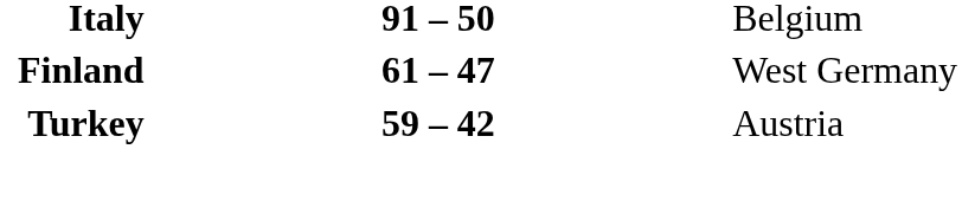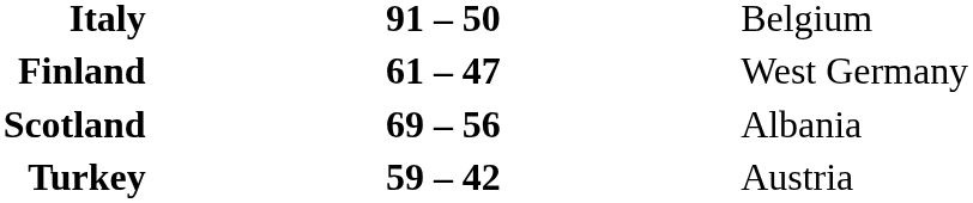 <table width=75% cellspacing=1>
 <tr>
 <th width=25%></th>
 <th width=25%></th>
 <th width=25%></th>
 </tr>
 <tr style=font-size:90%>
 <td align=right><strong>Italy</strong></td>
 <td align=center><strong>91 – 50</strong></td>
 <td>Belgium</td>
 </tr>
 <tr style=font-size:90%>
 <td align=right><strong>Finland</strong></td>
 <td align=center><strong>61 – 47</strong></td>
 <td>West Germany</td>
 </tr>
 <tr style=font-size:90%>
+<td align=right><strong>Scotland</strong></td>
+<td align=center><strong>69 – 56</strong></td>
+<td>Albania</td>
+</tr>
+<tr style=font-size:90%>
 <td align=right><strong>Turkey</strong></td>
 <td align=center><strong>59 – 42</strong></td>
 <td>Austria</td>
 </tr>
 </table>
